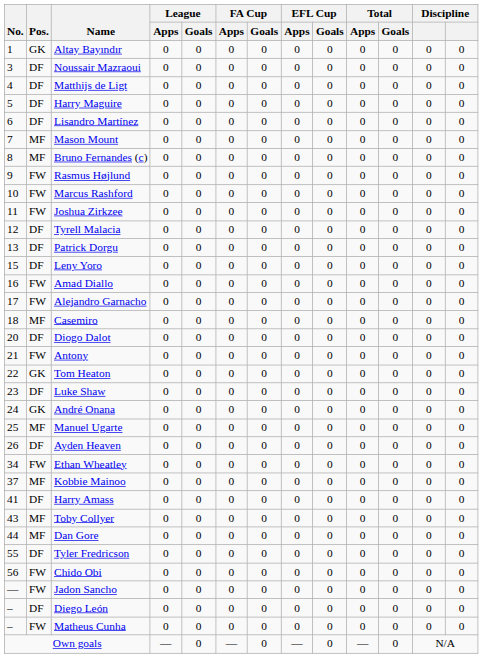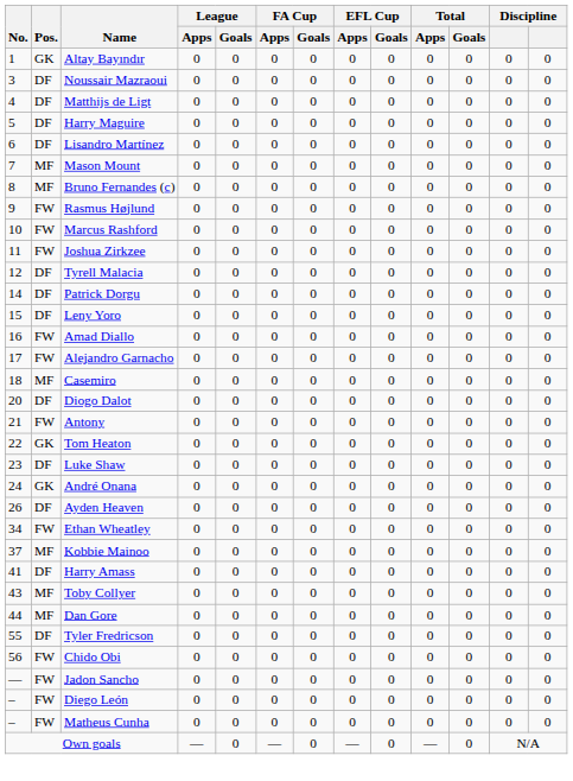 <table class="wikitable" style="text-align:center">
 <tr>
 <th rowspan="2" valign="bottom">No.</th>
 <th rowspan="2" valign="bottom">Pos.</th>
 <th rowspan="2" valign="bottom">Name</th>
 <th colspan="2" width="85">League</th>
 <th colspan="2" width="85">FA Cup</th>
 <th colspan="2" width="85">EFL Cup</th>
 <th colspan="2" width="85">Total</th>
 <th colspan="2" width="85">Discipline</th>
 </tr>
 <tr>
 <th>Apps</th>
 <th>Goals</th>
 <th>Apps</th>
 <th>Goals</th>
 <th>Apps</th>
 <th>Goals</th>
 <th>Apps</th>
 <th>Goals</th>
 <th></th>
 <th></th>
 </tr>
 <tr>
 <td align="left">1</td>
 <td align="left">GK</td>
 <td align="left"> <a href='#'>Altay Bayındır</a></td>
 <td>0</td>
 <td>0</td>
 <td>0</td>
 <td>0</td>
 <td>0</td>
 <td>0</td>
 <td>0</td>
 <td>0</td>
 <td>0</td>
 <td>0</td>
 </tr>
 <tr>
 <td align="left">3</td>
 <td align="left">DF</td>
 <td align="left"> <a href='#'>Noussair Mazraoui</a></td>
 <td>0</td>
 <td>0</td>
 <td>0</td>
 <td>0</td>
 <td>0</td>
 <td>0</td>
 <td>0</td>
 <td>0</td>
 <td>0</td>
 <td>0</td>
 </tr>
 <tr>
 <td align="left">4</td>
 <td align="left">DF</td>
 <td align="left"> <a href='#'>Matthijs de Ligt</a></td>
 <td>0</td>
 <td>0</td>
 <td>0</td>
 <td>0</td>
 <td>0</td>
 <td>0</td>
 <td>0</td>
 <td>0</td>
 <td>0</td>
 <td>0</td>
 </tr>
 <tr>
 <td align="left">5</td>
 <td align="left">DF</td>
 <td align="left"> <a href='#'>Harry Maguire</a></td>
 <td>0</td>
 <td>0</td>
 <td>0</td>
 <td>0</td>
 <td>0</td>
 <td>0</td>
 <td>0</td>
 <td>0</td>
 <td>0</td>
 <td>0</td>
 </tr>
 <tr>
 <td align="left">6</td>
 <td align="left">DF</td>
 <td align="left"> <a href='#'>Lisandro Martínez</a></td>
 <td>0</td>
 <td>0</td>
 <td>0</td>
 <td>0</td>
 <td>0</td>
 <td>0</td>
 <td>0</td>
 <td>0</td>
 <td>0</td>
 <td>0</td>
 </tr>
 <tr>
 <td align="left">7</td>
 <td align="left">MF</td>
 <td align="left"> <a href='#'>Mason Mount</a></td>
 <td>0</td>
 <td>0</td>
 <td>0</td>
 <td>0</td>
 <td>0</td>
 <td>0</td>
 <td>0</td>
 <td>0</td>
 <td>0</td>
 <td>0</td>
 </tr>
 <tr>
 <td align="left">8</td>
 <td align="left">MF</td>
 <td align="left"> <a href='#'>Bruno Fernandes</a> (<a href='#'>c</a>)</td>
 <td>0</td>
 <td>0</td>
 <td>0</td>
 <td>0</td>
 <td>0</td>
 <td>0</td>
 <td>0</td>
 <td>0</td>
 <td>0</td>
 <td>0</td>
 </tr>
 <tr>
 <td align="left">9</td>
 <td align="left">FW</td>
 <td align="left"> <a href='#'>Rasmus Højlund</a></td>
 <td>0</td>
 <td>0</td>
 <td>0</td>
 <td>0</td>
 <td>0</td>
 <td>0</td>
 <td>0</td>
 <td>0</td>
 <td>0</td>
 <td>0</td>
 </tr>
 <tr>
 <td align="left">10</td>
 <td align="left">FW</td>
 <td align="left"> <a href='#'>Marcus Rashford</a></td>
 <td>0</td>
 <td>0</td>
 <td>0</td>
 <td>0</td>
 <td>0</td>
 <td>0</td>
 <td>0</td>
 <td>0</td>
 <td>0</td>
 <td>0</td>
 </tr>
 <tr>
 <td align="left">11</td>
 <td align="left">FW</td>
 <td align="left"> <a href='#'>Joshua Zirkzee</a></td>
 <td>0</td>
 <td>0</td>
 <td>0</td>
 <td>0</td>
 <td>0</td>
 <td>0</td>
 <td>0</td>
 <td>0</td>
 <td>0</td>
 <td>0</td>
 </tr>
 <tr>
 <td align="left">12</td>
 <td align="left">DF</td>
 <td align="left"> <a href='#'>Tyrell Malacia</a></td>
 <td>0</td>
 <td>0</td>
 <td>0</td>
 <td>0</td>
 <td>0</td>
 <td>0</td>
 <td>0</td>
 <td>0</td>
 <td>0</td>
 <td>0</td>
 </tr>
 <tr>
-<td align="left">13</td>
+<td align="left">14</td>
 <td align="left">DF</td>
 <td align="left"> <a href='#'>Patrick Dorgu</a></td>
 <td>0</td>
 <td>0</td>
 <td>0</td>
 <td>0</td>
 <td>0</td>
 <td>0</td>
 <td>0</td>
 <td>0</td>
 <td>0</td>
 <td>0</td>
 </tr>
 <tr>
 <td align="left">15</td>
 <td align="left">DF</td>
 <td align="left"> <a href='#'>Leny Yoro</a></td>
 <td>0</td>
 <td>0</td>
 <td>0</td>
 <td>0</td>
 <td>0</td>
 <td>0</td>
 <td>0</td>
 <td>0</td>
 <td>0</td>
 <td>0</td>
 </tr>
 <tr>
 <td align="left">16</td>
 <td align="left">FW</td>
 <td align="left"> <a href='#'>Amad Diallo</a></td>
 <td>0</td>
 <td>0</td>
 <td>0</td>
 <td>0</td>
 <td>0</td>
 <td>0</td>
 <td>0</td>
 <td>0</td>
 <td>0</td>
 <td>0</td>
 </tr>
 <tr>
 <td align="left">17</td>
 <td align="left">FW</td>
 <td align="left"> <a href='#'>Alejandro Garnacho</a></td>
 <td>0</td>
 <td>0</td>
 <td>0</td>
 <td>0</td>
 <td>0</td>
 <td>0</td>
 <td>0</td>
 <td>0</td>
 <td>0</td>
 <td>0</td>
 </tr>
 <tr>
 <td align="left">18</td>
 <td align="left">MF</td>
 <td align="left"> <a href='#'>Casemiro</a></td>
 <td>0</td>
 <td>0</td>
 <td>0</td>
 <td>0</td>
 <td>0</td>
 <td>0</td>
 <td>0</td>
 <td>0</td>
 <td>0</td>
 <td>0</td>
 </tr>
 <tr>
 <td align="left">20</td>
 <td align="left">DF</td>
 <td align="left"> <a href='#'>Diogo Dalot</a></td>
 <td>0</td>
 <td>0</td>
 <td>0</td>
 <td>0</td>
 <td>0</td>
 <td>0</td>
 <td>0</td>
 <td>0</td>
 <td>0</td>
 <td>0</td>
 </tr>
 <tr>
 <td align="left">21</td>
 <td align="left">FW</td>
 <td align="left"> <a href='#'>Antony</a></td>
 <td>0</td>
 <td>0</td>
 <td>0</td>
 <td>0</td>
 <td>0</td>
 <td>0</td>
 <td>0</td>
 <td>0</td>
 <td>0</td>
 <td>0</td>
 </tr>
 <tr>
 <td align="left">22</td>
 <td align="left">GK</td>
 <td align="left"> <a href='#'>Tom Heaton</a></td>
 <td>0</td>
 <td>0</td>
 <td>0</td>
 <td>0</td>
 <td>0</td>
 <td>0</td>
 <td>0</td>
 <td>0</td>
 <td>0</td>
 <td>0</td>
 </tr>
 <tr>
 <td align="left">23</td>
 <td align="left">DF</td>
 <td align="left"> <a href='#'>Luke Shaw</a></td>
 <td>0</td>
 <td>0</td>
 <td>0</td>
 <td>0</td>
 <td>0</td>
 <td>0</td>
 <td>0</td>
 <td>0</td>
 <td>0</td>
 <td>0</td>
 </tr>
 <tr>
 <td align="left">24</td>
 <td align="left">GK</td>
 <td align="left"> <a href='#'>André Onana</a></td>
 <td>0</td>
 <td>0</td>
 <td>0</td>
 <td>0</td>
 <td>0</td>
 <td>0</td>
 <td>0</td>
 <td>0</td>
 <td>0</td>
 <td>0</td>
 </tr>
 <tr>
-<td align="left">25</td>
-<td align="left">MF</td>
-<td align="left"> <a href='#'>Manuel Ugarte</a></td>
-<td>0</td>
-<td>0</td>
-<td>0</td>
-<td>0</td>
-<td>0</td>
-<td>0</td>
-<td>0</td>
-<td>0</td>
-<td>0</td>
-<td>0</td>
-</tr>
-<tr>
 <td align="left">26</td>
 <td align="left">DF</td>
 <td align="left"> <a href='#'>Ayden Heaven</a></td>
 <td>0</td>
 <td>0</td>
 <td>0</td>
 <td>0</td>
 <td>0</td>
 <td>0</td>
 <td>0</td>
 <td>0</td>
 <td>0</td>
 <td>0</td>
 </tr>
 <tr>
 <td align="left">34</td>
 <td align="left">FW</td>
 <td align="left"> <a href='#'>Ethan Wheatley</a></td>
 <td>0</td>
 <td>0</td>
 <td>0</td>
 <td>0</td>
 <td>0</td>
 <td>0</td>
 <td>0</td>
 <td>0</td>
 <td>0</td>
 <td>0</td>
 </tr>
 <tr>
 <td align="left">37</td>
 <td align="left">MF</td>
 <td align="left"> <a href='#'>Kobbie Mainoo</a></td>
 <td>0</td>
 <td>0</td>
 <td>0</td>
 <td>0</td>
 <td>0</td>
 <td>0</td>
 <td>0</td>
 <td>0</td>
 <td>0</td>
 <td>0</td>
 </tr>
 <tr>
 <td align="left">41</td>
 <td align="left">DF</td>
 <td align="left"> <a href='#'>Harry Amass</a></td>
 <td>0</td>
 <td>0</td>
 <td>0</td>
 <td>0</td>
 <td>0</td>
 <td>0</td>
 <td>0</td>
 <td>0</td>
 <td>0</td>
 <td>0</td>
 </tr>
 <tr>
 <td align="left">43</td>
 <td align="left">MF</td>
 <td align="left"> <a href='#'>Toby Collyer</a></td>
 <td>0</td>
 <td>0</td>
 <td>0</td>
 <td>0</td>
 <td>0</td>
 <td>0</td>
 <td>0</td>
 <td>0</td>
 <td>0</td>
 <td>0</td>
 </tr>
 <tr>
 <td align="left">44</td>
 <td align="left">MF</td>
 <td align="left"> <a href='#'>Dan Gore</a></td>
 <td>0</td>
 <td>0</td>
 <td>0</td>
 <td>0</td>
 <td>0</td>
 <td>0</td>
 <td>0</td>
 <td>0</td>
 <td>0</td>
 <td>0</td>
 </tr>
 <tr>
 <td align="left">55</td>
 <td align="left">DF</td>
 <td align="left"> <a href='#'>Tyler Fredricson</a></td>
 <td>0</td>
 <td>0</td>
 <td>0</td>
 <td>0</td>
 <td>0</td>
 <td>0</td>
 <td>0</td>
 <td>0</td>
 <td>0</td>
 <td>0</td>
 </tr>
 <tr>
 <td align="left">56</td>
 <td align="left">FW</td>
 <td align="left"> <a href='#'>Chido Obi</a></td>
 <td>0</td>
 <td>0</td>
 <td>0</td>
 <td>0</td>
 <td>0</td>
 <td>0</td>
 <td>0</td>
 <td>0</td>
 <td>0</td>
 <td>0</td>
 </tr>
 <tr>
 <td align="left">—</td>
 <td align="left">FW</td>
 <td align="left"> <a href='#'>Jadon Sancho</a></td>
 <td>0</td>
 <td>0</td>
 <td>0</td>
 <td>0</td>
 <td>0</td>
 <td>0</td>
 <td>0</td>
 <td>0</td>
 <td>0</td>
 <td>0</td>
 </tr>
 <tr>
 <td align="left">–</td>
-<td align="left">DF</td>
+<td align="left">FW</td>
 <td align="left"> <a href='#'>Diego León</a></td>
 <td>0</td>
 <td>0</td>
 <td>0</td>
 <td>0</td>
 <td>0</td>
 <td>0</td>
 <td>0</td>
 <td>0</td>
 <td>0</td>
 <td>0</td>
 </tr>
 <tr>
 <td align="left">–</td>
 <td align="left">FW</td>
 <td align="left"> <a href='#'>Matheus Cunha</a></td>
 <td>0</td>
 <td>0</td>
 <td>0</td>
 <td>0</td>
 <td>0</td>
 <td>0</td>
 <td>0</td>
 <td>0</td>
 <td>0</td>
 <td>0</td>
 </tr>
 <tr>
 <td colspan="3" align="center"><a href='#'>Own goals</a></td>
 <td>—</td>
 <td>0</td>
 <td>—</td>
 <td>0</td>
 <td>—</td>
 <td>0</td>
 <td>—</td>
 <td>0</td>
 <td colspan=2>N/A</td>
 </tr>
 </table>
